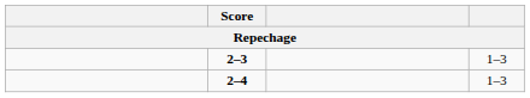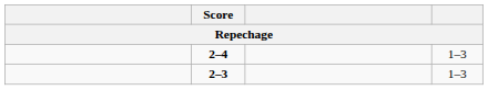 <table class="wikitable" style="text-align: left;">
 <tr>
 <th align="right" width="270"></th>
 <th width="65">Score</th>
 <th align="left" width="270"></th>
 <th width="65"></th>
 </tr>
 <tr>
 <th colspan=4>Repechage</th>
 </tr>
 <tr>
 <td></td>
-<td align="center"><strong>2–3</strong></td>
+<td align="center"><strong>2–4</strong></td>
 <td><strong></strong></td>
 <td align=center>1–3 <strong></strong></td>
 </tr>
 <tr>
 <td></td>
-<td align="center"><strong>2–4</strong></td>
+<td align="center"><strong>2–3</strong></td>
 <td><strong></strong></td>
 <td align=center>1–3 <strong></strong></td>
 </tr>
 </table>
